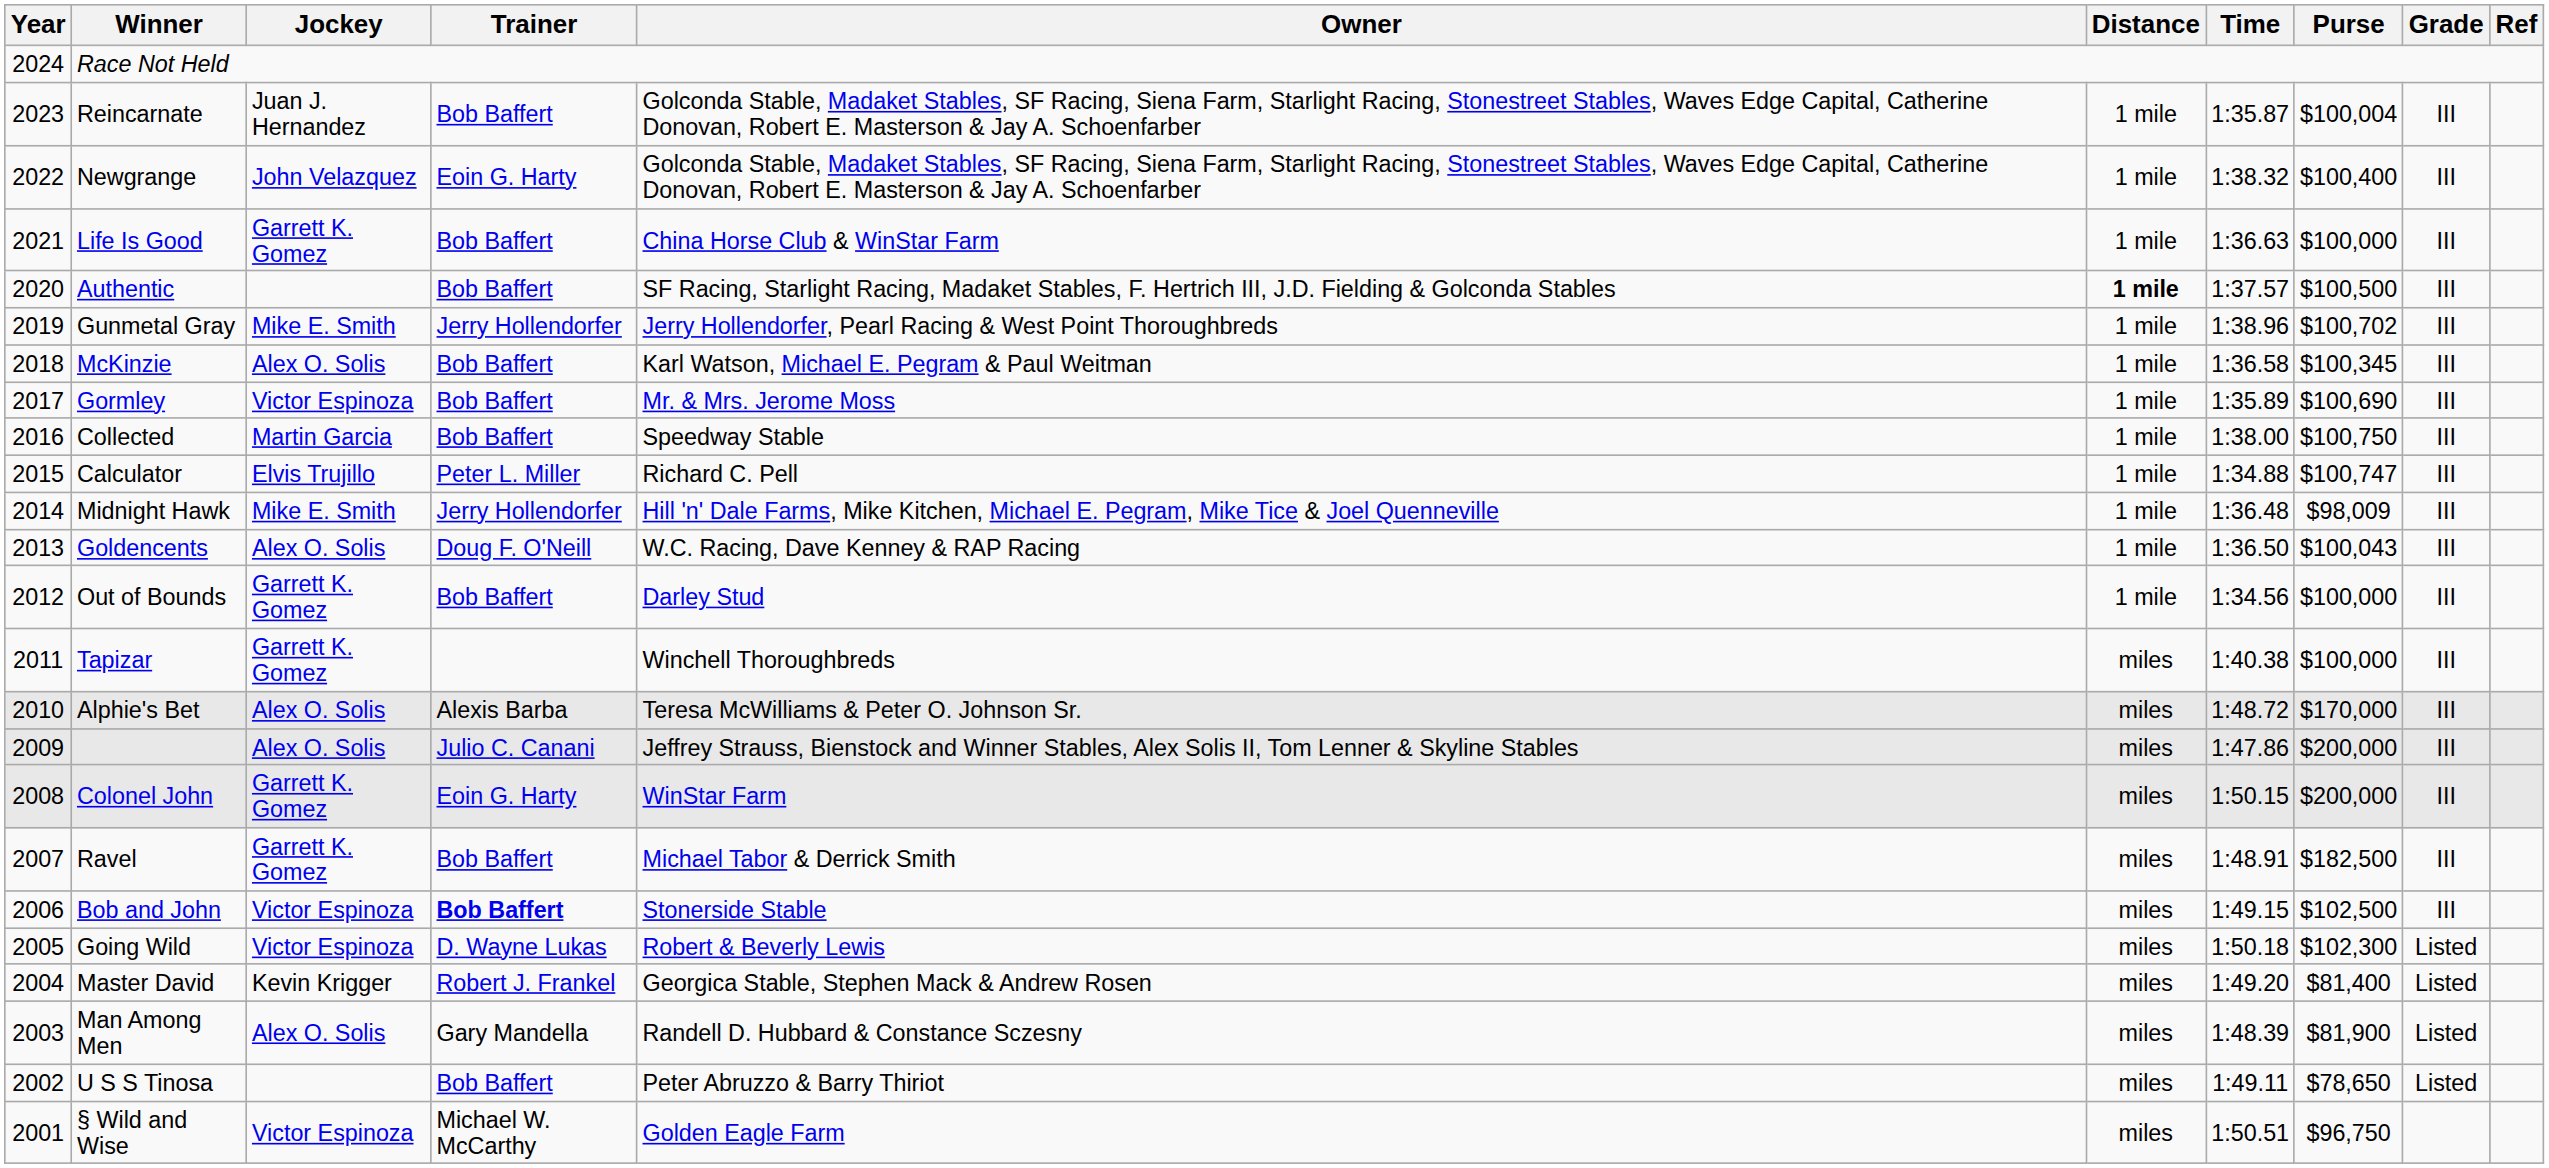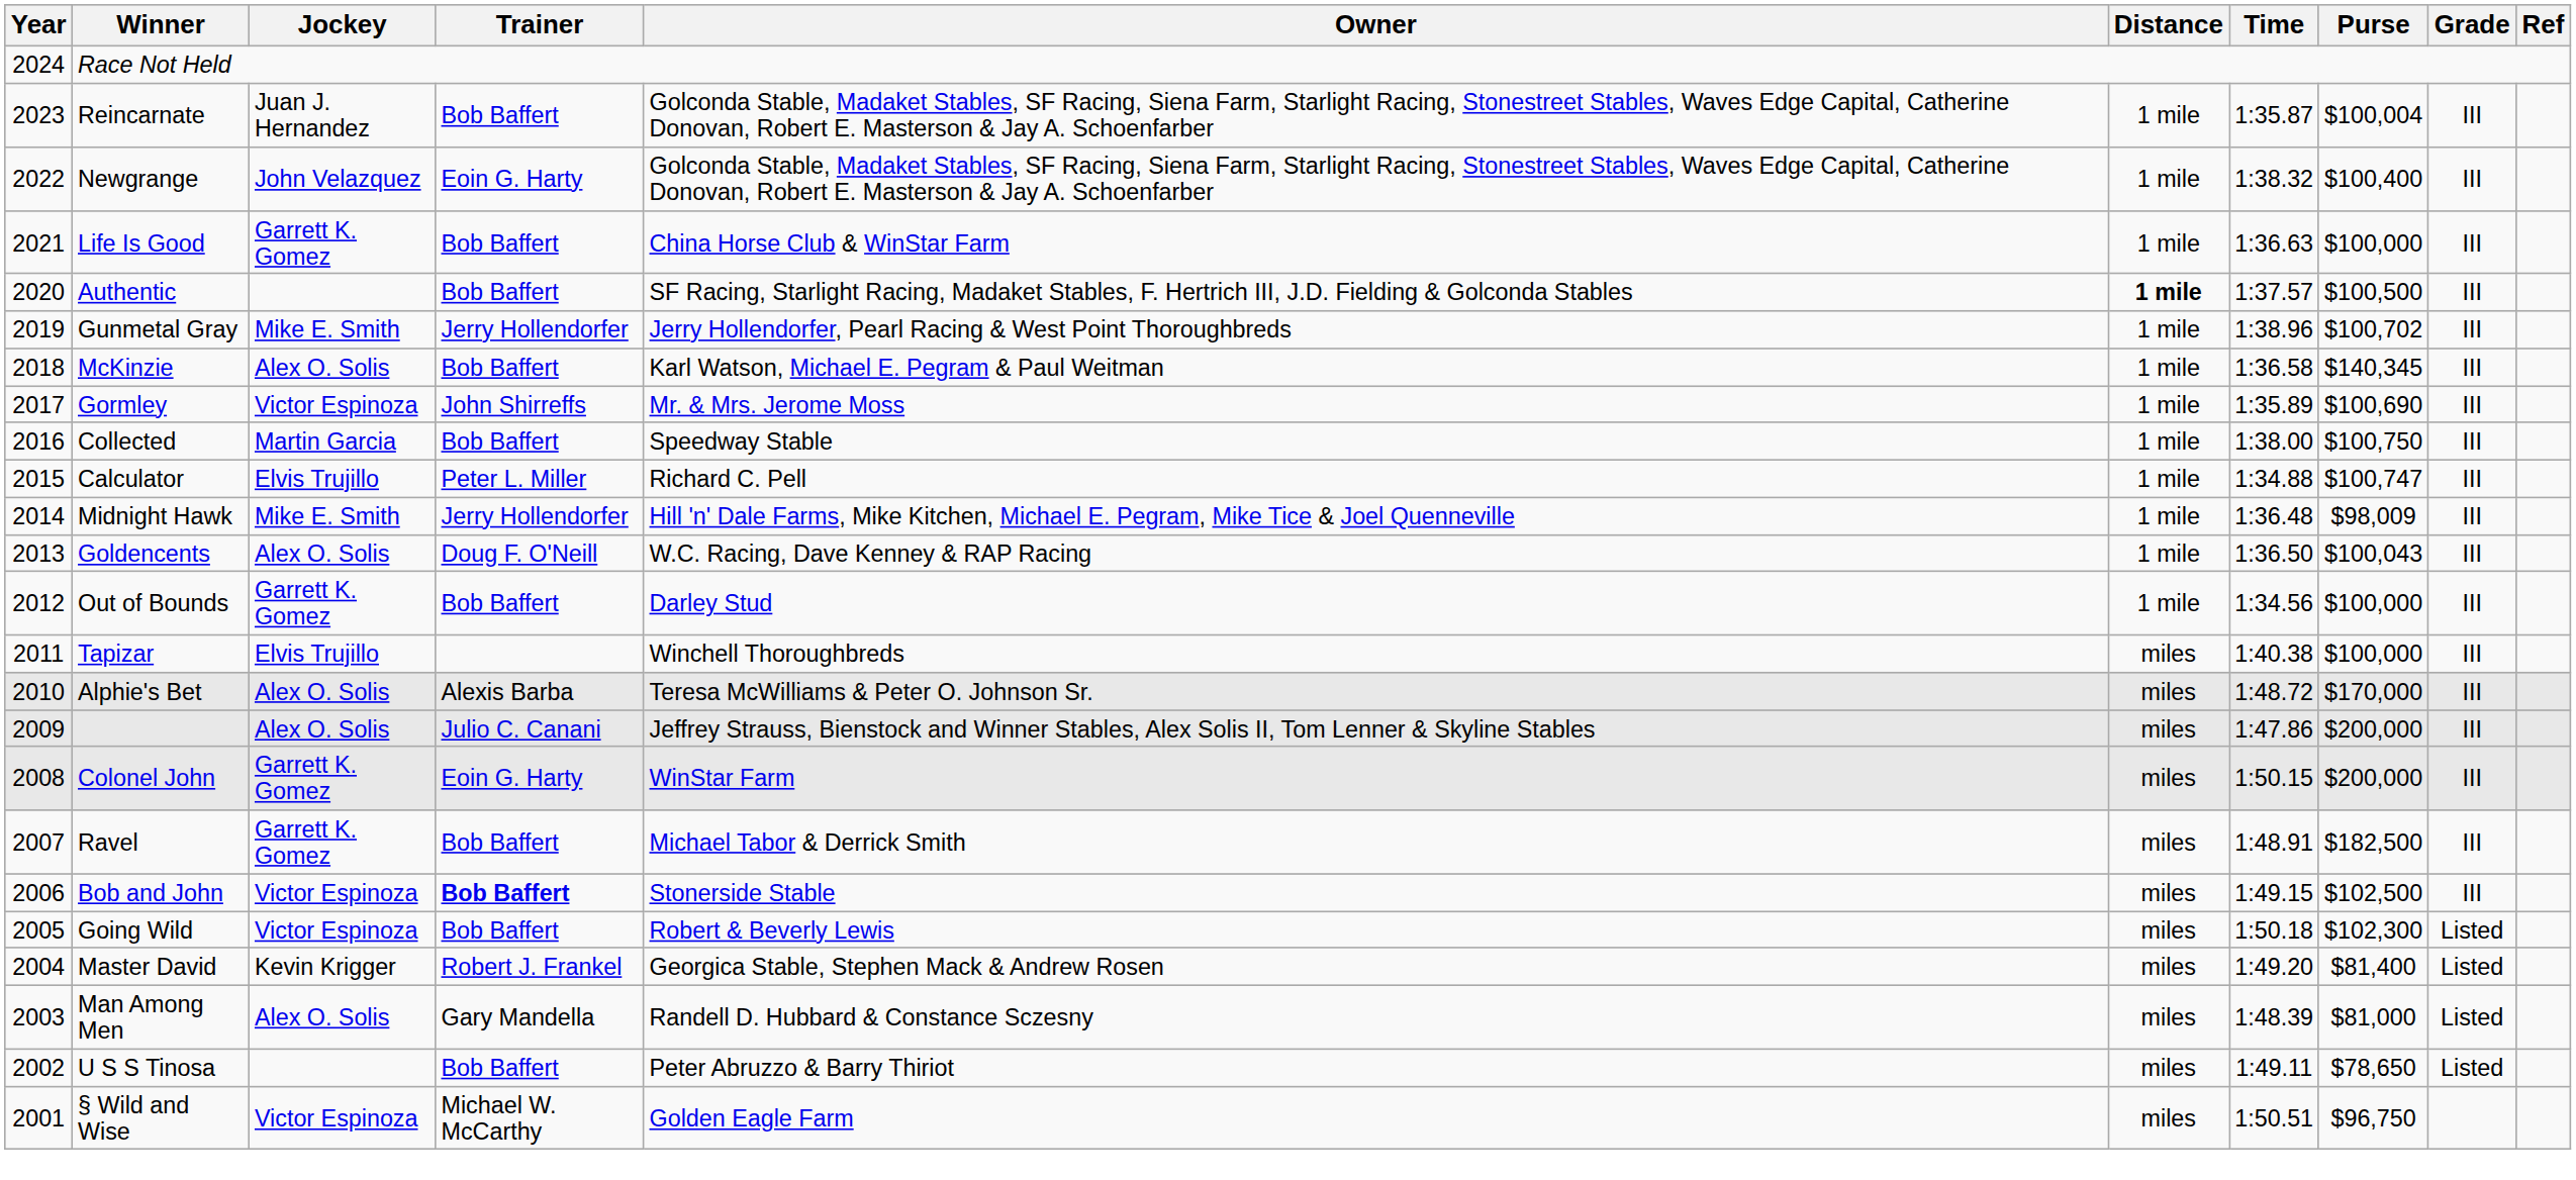 <table class="wikitable sortable">
 <tr>
 <th>Year</th>
 <th>Winner</th>
 <th>Jockey</th>
 <th>Trainer</th>
 <th>Owner</th>
 <th>Distance</th>
 <th>Time</th>
 <th>Purse</th>
 <th>Grade</th>
 <th>Ref</th>
 </tr>
 <tr style="font-size:90%;">
 <td align=center>2024</td>
 <td colspan="9"><em>Race Not Held</em></td>
 </tr>
 <tr style="font-size:90%;">
 <td align=center>2023</td>
 <td>Reincarnate</td>
 <td>Juan J. Hernandez</td>
 <td><a href='#'>Bob Baffert</a></td>
 <td>Golconda Stable, <a href='#'>Madaket Stables</a>, SF Racing, Siena Farm, Starlight Racing, <a href='#'>Stonestreet Stables</a>, Waves Edge Capital, Catherine Donovan, Robert E. Masterson & Jay A. Schoenfarber</td>
 <td align=center>1 mile</td>
 <td align=center>1:35.87</td>
 <td align=center>$100,004</td>
 <td align=center>III</td>
 <td></td>
 </tr>
 <tr style="font-size:90%;">
 <td align=center>2022</td>
 <td>Newgrange</td>
 <td><a href='#'>John Velazquez</a></td>
 <td><a href='#'>Eoin G. Harty</a></td>
 <td>Golconda Stable, <a href='#'>Madaket Stables</a>, SF Racing, Siena Farm, Starlight Racing, <a href='#'>Stonestreet Stables</a>, Waves Edge Capital, Catherine Donovan, Robert E. Masterson & Jay A. Schoenfarber</td>
 <td align=center>1 mile</td>
 <td align=center>1:38.32</td>
 <td align=center>$100,400</td>
 <td align=center>III</td>
 <td></td>
 </tr>
 <tr style="font-size:90%;">
 <td align=center>2021</td>
 <td><a href='#'>Life Is Good</a></td>
 <td><a href='#'>Garrett K. Gomez</a></td>
 <td><a href='#'>Bob Baffert</a></td>
 <td><a href='#'>China Horse Club</a> & <a href='#'>WinStar Farm</a></td>
 <td align=center>1 mile</td>
 <td align=center>1:36.63</td>
 <td align=center>$100,000</td>
 <td align=center>III</td>
 <td></td>
 </tr>
 <tr style="font-size:90%;">
 <td align=center>2020</td>
 <td><a href='#'> Authentic</a></td>
 <td></td>
 <td><a href='#'>Bob Baffert</a></td>
 <td>SF Racing, Starlight Racing, Madaket Stables, F. Hertrich III, J.D. Fielding & Golconda Stables</td>
 <td align=center><strong>1 mile</strong></td>
 <td align=center>1:37.57</td>
 <td align=center>$100,500</td>
 <td align=center>III</td>
 <td></td>
 </tr>
 <tr style="font-size:90%;">
 <td align=center>2019</td>
 <td>Gunmetal Gray</td>
 <td><a href='#'>Mike E. Smith</a></td>
 <td><a href='#'>Jerry Hollendorfer</a></td>
 <td><a href='#'>Jerry Hollendorfer</a>, Pearl Racing & West Point Thoroughbreds</td>
 <td align=center>1 mile</td>
 <td align=center>1:38.96</td>
 <td align=center>$100,702</td>
 <td align=center>III</td>
 <td></td>
 </tr>
 <tr style="font-size:90%;">
 <td align=center>2018</td>
 <td><a href='#'>McKinzie</a></td>
 <td><a href='#'>Alex O. Solis</a></td>
 <td><a href='#'>Bob Baffert</a></td>
 <td>Karl Watson, <a href='#'>Michael E. Pegram</a> & Paul Weitman</td>
 <td align=center>1 mile</td>
 <td align=center>1:36.58</td>
-<td align=center>$100,345</td>
+<td align=center>$140,345</td>
 <td align=center>III</td>
 <td></td>
 </tr>
 <tr style="font-size:90%;">
 <td align=center>2017</td>
 <td><a href='#'>Gormley</a></td>
 <td><a href='#'>Victor Espinoza</a></td>
-<td><a href='#'>Bob Baffert</a></td>
+<td><a href='#'>John Shirreffs</a></td>
 <td><a href='#'>Mr. & Mrs. Jerome Moss</a></td>
 <td align=center>1 mile</td>
 <td align=center>1:35.89</td>
 <td align=center>$100,690</td>
 <td align=center>III</td>
 <td></td>
 </tr>
 <tr style="font-size:90%;">
 <td align=center>2016</td>
 <td>Collected</td>
 <td><a href='#'>Martin Garcia</a></td>
 <td><a href='#'>Bob Baffert</a></td>
 <td>Speedway Stable</td>
 <td align=center>1 mile</td>
 <td align=center>1:38.00</td>
 <td align=center>$100,750</td>
 <td align=center>III</td>
 <td></td>
 </tr>
 <tr style="font-size:90%;">
 <td align=center>2015</td>
 <td>Calculator</td>
 <td><a href='#'>Elvis Trujillo</a></td>
 <td><a href='#'>Peter L. Miller</a></td>
 <td>Richard C. Pell</td>
 <td align=center>1 mile</td>
 <td align=center>1:34.88</td>
 <td align=center>$100,747</td>
 <td align=center>III</td>
 <td></td>
 </tr>
 <tr style="font-size:90%;">
 <td align=center>2014</td>
 <td>Midnight Hawk</td>
 <td><a href='#'>Mike E. Smith</a></td>
 <td><a href='#'>Jerry Hollendorfer</a></td>
 <td><a href='#'>Hill 'n' Dale Farms</a>, Mike Kitchen, <a href='#'>Michael E. Pegram</a>, <a href='#'>Mike Tice</a> & <a href='#'>Joel Quenneville</a></td>
 <td align=center>1 mile</td>
 <td align=center>1:36.48</td>
 <td align=center>$98,009</td>
 <td align=center>III</td>
 <td></td>
 </tr>
 <tr style="font-size:90%;">
 <td align=center>2013</td>
 <td><a href='#'>Goldencents</a></td>
 <td><a href='#'>Alex O. Solis</a></td>
 <td><a href='#'>Doug F. O'Neill</a></td>
 <td>W.C. Racing, Dave Kenney & RAP Racing</td>
 <td align=center>1 mile</td>
 <td align=center>1:36.50</td>
 <td align=center>$100,043</td>
 <td align=center>III</td>
 <td></td>
 </tr>
 <tr style="font-size:90%;">
 <td align=center>2012</td>
 <td>Out of Bounds</td>
 <td><a href='#'>Garrett K. Gomez</a></td>
 <td><a href='#'>Bob Baffert</a></td>
 <td><a href='#'>Darley Stud</a></td>
 <td align=center>1 mile</td>
 <td align=center>1:34.56</td>
 <td align=center>$100,000</td>
 <td align=center>III</td>
 <td></td>
 </tr>
 <tr style="font-size:90%;">
 <td align=center>2011</td>
 <td><a href='#'>Tapizar</a></td>
-<td><a href='#'>Garrett K. Gomez</a></td>
+<td><a href='#'>Elvis Trujillo</a></td>
 <td></td>
 <td>Winchell Thoroughbreds</td>
 <td align=center> miles</td>
 <td align=center>1:40.38</td>
 <td align=center>$100,000</td>
 <td align=center>III</td>
 <td></td>
 </tr>
 <tr style="font-size:90%; background-color:#E8E8E8">
 <td align=center>2010</td>
 <td>Alphie's Bet</td>
 <td><a href='#'>Alex O. Solis</a></td>
 <td>Alexis Barba</td>
 <td>Teresa McWilliams & Peter O. Johnson Sr.</td>
 <td align=center> miles</td>
 <td align=center>1:48.72</td>
 <td align=center>$170,000</td>
 <td align=center>III</td>
 <td></td>
 </tr>
 <tr style="font-size:90%; background-color:#E8E8E8">
 <td align=center>2009</td>
 <td></td>
 <td><a href='#'>Alex O. Solis</a></td>
 <td><a href='#'>Julio C. Canani</a></td>
 <td>Jeffrey Strauss, Bienstock and Winner Stables, Alex Solis II, Tom Lenner & Skyline Stables</td>
 <td align=center> miles</td>
 <td align=center>1:47.86</td>
 <td align=center>$200,000</td>
 <td align=center>III</td>
 <td></td>
 </tr>
 <tr style="font-size:90%; background-color:#E8E8E8">
 <td align=center>2008</td>
 <td><a href='#'>Colonel John</a></td>
 <td><a href='#'>Garrett K. Gomez</a></td>
 <td><a href='#'>Eoin G. Harty</a></td>
 <td><a href='#'>WinStar Farm</a></td>
 <td align=center> miles</td>
 <td align=center>1:50.15</td>
 <td align=center>$200,000</td>
 <td align=center>III</td>
 <td></td>
 </tr>
 <tr style="font-size:90%;">
 <td align=center>2007</td>
 <td>Ravel</td>
 <td><a href='#'>Garrett K. Gomez</a></td>
 <td><a href='#'>Bob Baffert</a></td>
 <td><a href='#'>Michael Tabor</a> & Derrick Smith</td>
 <td align=center> miles</td>
 <td align=center>1:48.91</td>
 <td align=center>$182,500</td>
 <td align=center>III</td>
 <td></td>
 </tr>
 <tr style="font-size:90%;">
 <td align=center>2006</td>
 <td><a href='#'>Bob and John</a></td>
 <td><a href='#'>Victor Espinoza</a></td>
 <td><strong><a href='#'>Bob Baffert</a></strong></td>
 <td><a href='#'>Stonerside Stable</a></td>
 <td align=center> miles</td>
 <td align=center>1:49.15</td>
 <td align=center>$102,500</td>
 <td align=center>III</td>
 <td></td>
 </tr>
 <tr style="font-size:90%;">
 <td align=center>2005</td>
 <td>Going Wild</td>
 <td><a href='#'>Victor Espinoza</a></td>
-<td><a href='#'>D. Wayne Lukas</a></td>
+<td><a href='#'>Bob Baffert</a></td>
 <td><a href='#'>Robert & Beverly Lewis</a></td>
 <td align=center> miles</td>
 <td align=center>1:50.18</td>
 <td align=center>$102,300</td>
 <td align=center>Listed</td>
 <td></td>
 </tr>
 <tr style="font-size:90%;">
 <td align=center>2004</td>
 <td>Master David</td>
 <td>Kevin Krigger</td>
 <td><a href='#'>Robert J. Frankel</a></td>
 <td>Georgica Stable, Stephen Mack & Andrew Rosen</td>
 <td align=center> miles</td>
 <td align=center>1:49.20</td>
 <td align=center>$81,400</td>
 <td align=center>Listed</td>
 <td></td>
 </tr>
 <tr style="font-size:90%;">
 <td align=center>2003</td>
 <td>Man Among Men</td>
 <td><a href='#'>Alex O. Solis</a></td>
 <td>Gary Mandella</td>
 <td>Randell D. Hubbard & Constance Sczesny</td>
 <td align=center> miles</td>
 <td align=center>1:48.39</td>
-<td align=center>$81,900</td>
+<td align=center>$81,000</td>
 <td align=center>Listed</td>
 <td></td>
 </tr>
 <tr style="font-size:90%;">
 <td align=center>2002</td>
 <td>U S S Tinosa</td>
 <td></td>
 <td><a href='#'>Bob Baffert</a></td>
 <td>Peter Abruzzo & Barry Thiriot</td>
 <td align=center> miles</td>
 <td align=center>1:49.11</td>
 <td align=center>$78,650</td>
 <td align=center>Listed</td>
 <td></td>
 </tr>
 <tr style="font-size:90%;">
 <td align=center>2001</td>
 <td>§ Wild and Wise</td>
 <td><a href='#'>Victor Espinoza</a></td>
 <td>Michael W. McCarthy</td>
 <td><a href='#'>Golden Eagle Farm</a></td>
 <td align=center> miles</td>
 <td align=center>1:50.51</td>
 <td align=center>$96,750</td>
 <td align=center></td>
 <td></td>
 </tr>
 </table>
